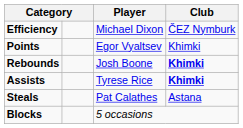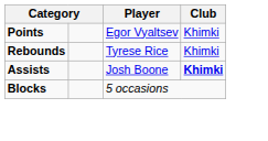 <table class="wikitable">
 <tr>
 <th colspan=2>Category</th>
 <th>Player</th>
 <th>Club</th>
-</tr>
-<tr>
-<td><strong>Efficiency</strong></td>
-<td width=40></td>
-<td> <a href='#'>Michael Dixon</a></td>
-<td><a href='#'>ČEZ Nymburk</a></td>
 </tr>
 <tr>
 <td><strong>Points</strong></td>
 <td width=40></td>
 <td> <a href='#'>Egor Vyaltsev</a></td>
 <td><a href='#'>Khimki</a></td>
 </tr>
 <tr>
 <td><strong>Rebounds</strong></td>
 <td></td>
-<td> <a href='#'>Josh Boone</a></td>
-<td><strong><a href='#'>Khimki</a></strong></td>
+<td> <a href='#'>Tyrese Rice</a></td>
+<td><a href='#'>Khimki</a></td>
 </tr>
 <tr>
 <td><strong>Assists</strong></td>
 <td></td>
-<td> <a href='#'>Tyrese Rice</a></td>
+<td> <a href='#'>Josh Boone</a></td>
 <td><strong><a href='#'>Khimki</a></strong></td>
-</tr>
-<tr>
-<td><strong>Steals</strong></td>
-<td></td>
-<td> <a href='#'>Pat Calathes</a></td>
-<td><a href='#'>Astana</a></td>
 </tr>
 <tr>
 <td><strong>Blocks</strong></td>
 <td></td>
 <td colspan=2><em>5 occasions</em></td>
 </tr>
 </table>
